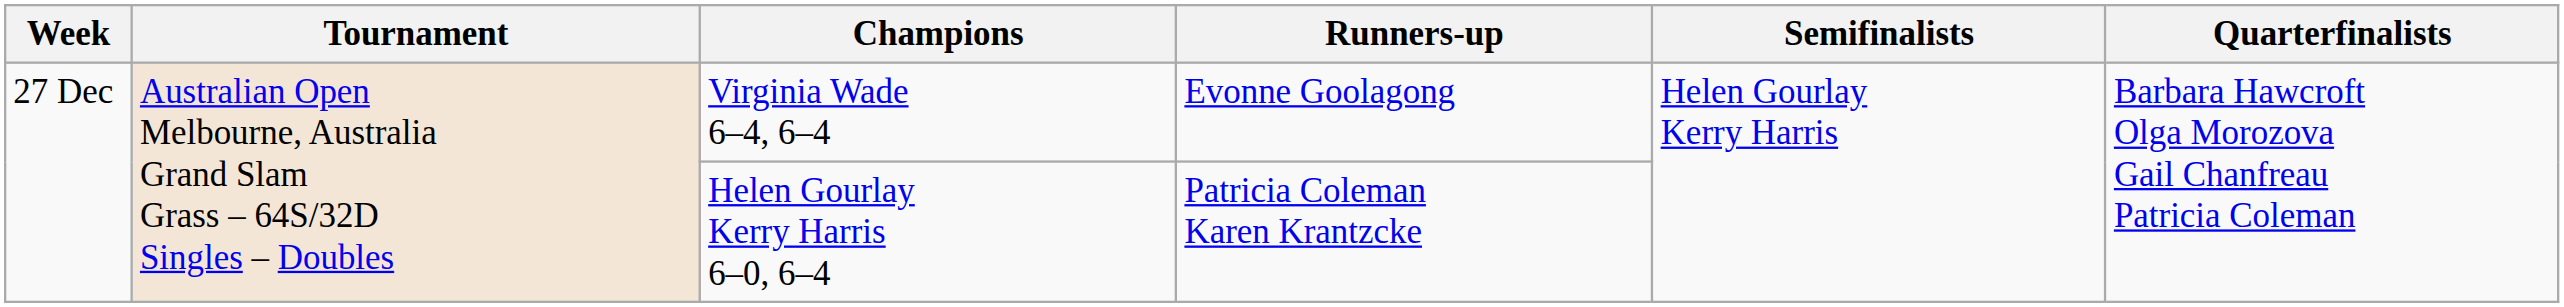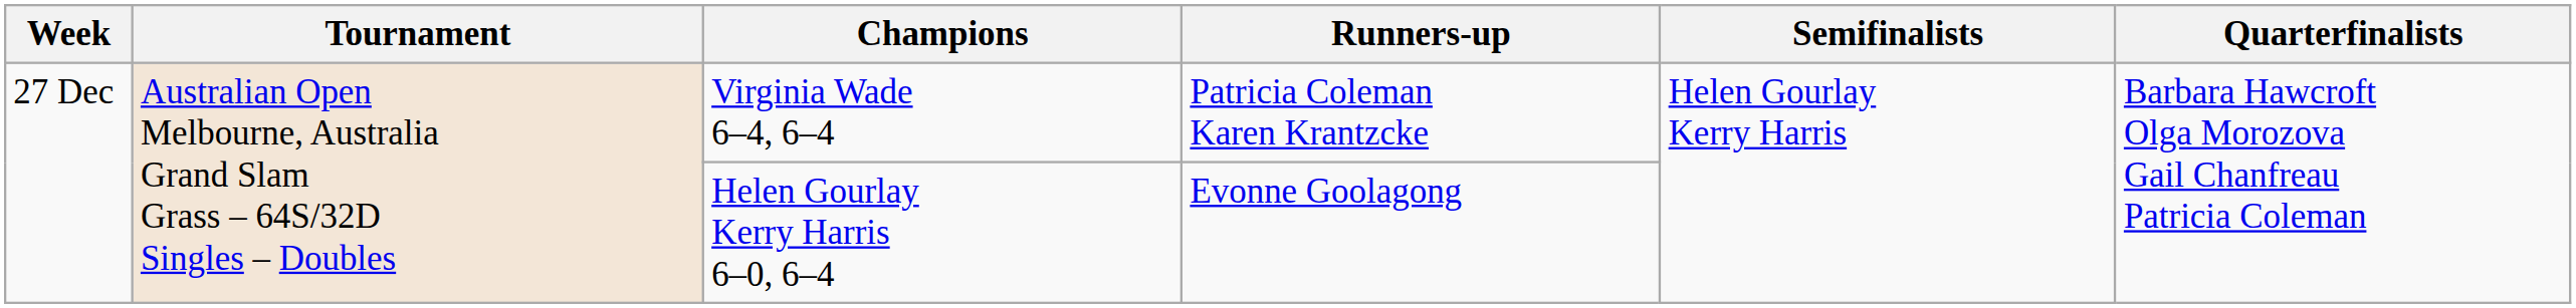 <table class=wikitable style=font-size:95%>
 <tr>
 <th style="width:48px;">Week</th>
 <th style="width:240px;">Tournament</th>
 <th style="width:200px;">Champions</th>
 <th style="width:200px;">Runners-up</th>
 <th style="width:190px;">Semifinalists</th>
 <th style="width:190px;">Quarterfinalists</th>
 </tr>
 <tr valign=top>
 <td rowspan=2>27 Dec</td>
 <td style="background:#F3E6D7;" rowspan=2><a href='#'>Australian Open</a><br>Melbourne, Australia<br>Grand Slam<br>Grass – 64S/32D<br><a href='#'>Singles</a> – <a href='#'>Doubles</a></td>
 <td> <a href='#'>Virginia Wade</a><br> 6–4, 6–4</td>
-<td> <a href='#'>Evonne Goolagong</a></td>
+<td> <a href='#'>Patricia Coleman</a> <br>  <a href='#'>Karen Krantzcke</a></td>
 <td rowspan=2> <a href='#'>Helen Gourlay</a><br> <a href='#'>Kerry Harris</a></td>
 <td rowspan=2> <a href='#'>Barbara Hawcroft</a><br> <a href='#'>Olga Morozova</a><br> <a href='#'>Gail Chanfreau</a><br> <a href='#'>Patricia Coleman</a></td>
 </tr>
 <tr valign=top>
 <td> <a href='#'>Helen Gourlay</a> <br>  <a href='#'>Kerry Harris</a><br> 6–0, 6–4</td>
-<td> <a href='#'>Patricia Coleman</a> <br>  <a href='#'>Karen Krantzcke</a></td>
+<td> <a href='#'>Evonne Goolagong</a></td>
 </tr>
 </table>
